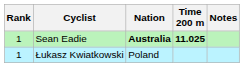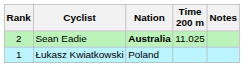 <table class="wikitable sortable" style="text-align:center">
 <tr>
 <th>Rank</th>
 <th>Cyclist</th>
 <th>Nation</th>
 <th>Time<br>200 m</th>
 <th>Notes</th>
 </tr>
 <tr bgcolor=bbf3bb>
-<td>1</td>
+<td>2</td>
 <td align=left>Sean Eadie</td>
 <td align=left><strong>Australia</strong></td>
-<td><strong>11.025</strong></td>
+<td>11.025</td>
 <td></td>
 </tr>
 <tr bgcolor=bbf3ff>
 <td>1</td>
 <td align=left>Łukasz Kwiatkowski</td>
 <td align=left>Poland</td>
 <td></td>
 <td></td>
 </tr>
 </table>
